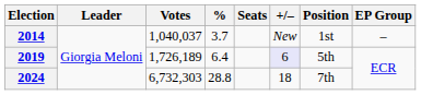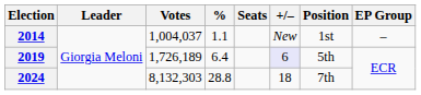 <table class="wikitable" style="text-align:center">
 <tr>
 <th>Election</th>
 <th>Leader</th>
 <th>Votes</th>
 <th>%</th>
 <th>Seats</th>
 <th>+/–</th>
 <th>Position</th>
 <th>EP Group</th>
 </tr>
 <tr>
 <th><a href='#'>2014</a></th>
 <td rowspan="3"><a href='#'>Giorgia Meloni</a></td>
-<td>1,040,037</td>
-<td>3.7</td>
+<td>1,004,037</td>
+<td>1.1</td>
 <td></td>
 <td><em>New</em></td>
 <td> 1st</td>
 <td>–</td>
 </tr>
 <tr>
 <th><a href='#'>2019</a></th>
 <td>1,726,189</td>
 <td>6.4</td>
 <td></td>
 <td style="background: lavender;"> 6</td>
 <td> 5th</td>
 <td rowspan=2><a href='#'>ECR</a></td>
 </tr>
 <tr>
 <th><a href='#'>2024</a></th>
-<td>6,732,303</td>
+<td>8,132,303</td>
 <td>28.8</td>
 <td></td>
 <td> 18</td>
 <td>7th</td>
 </tr>
 </table>
